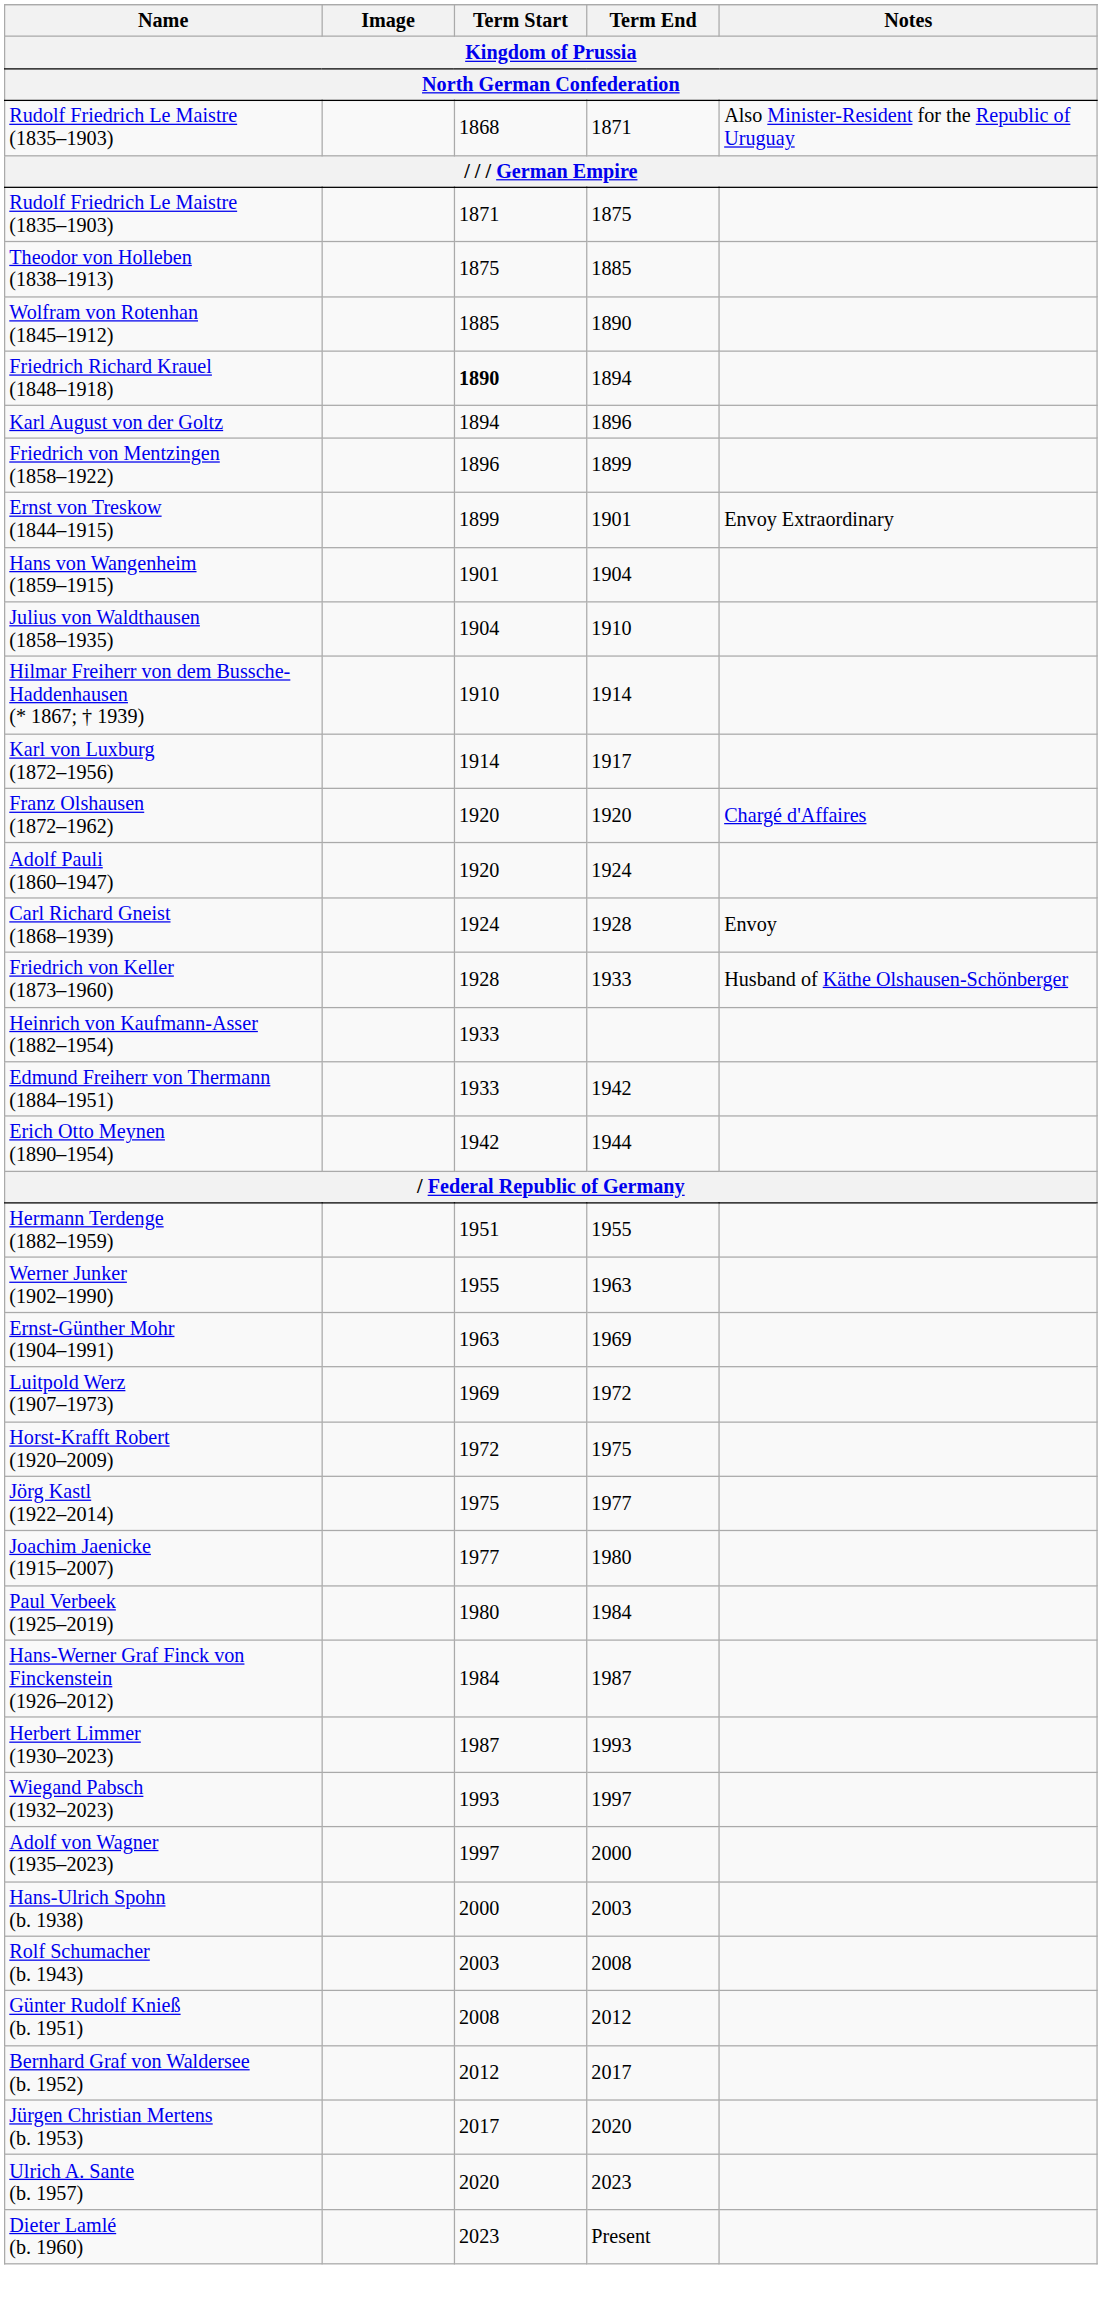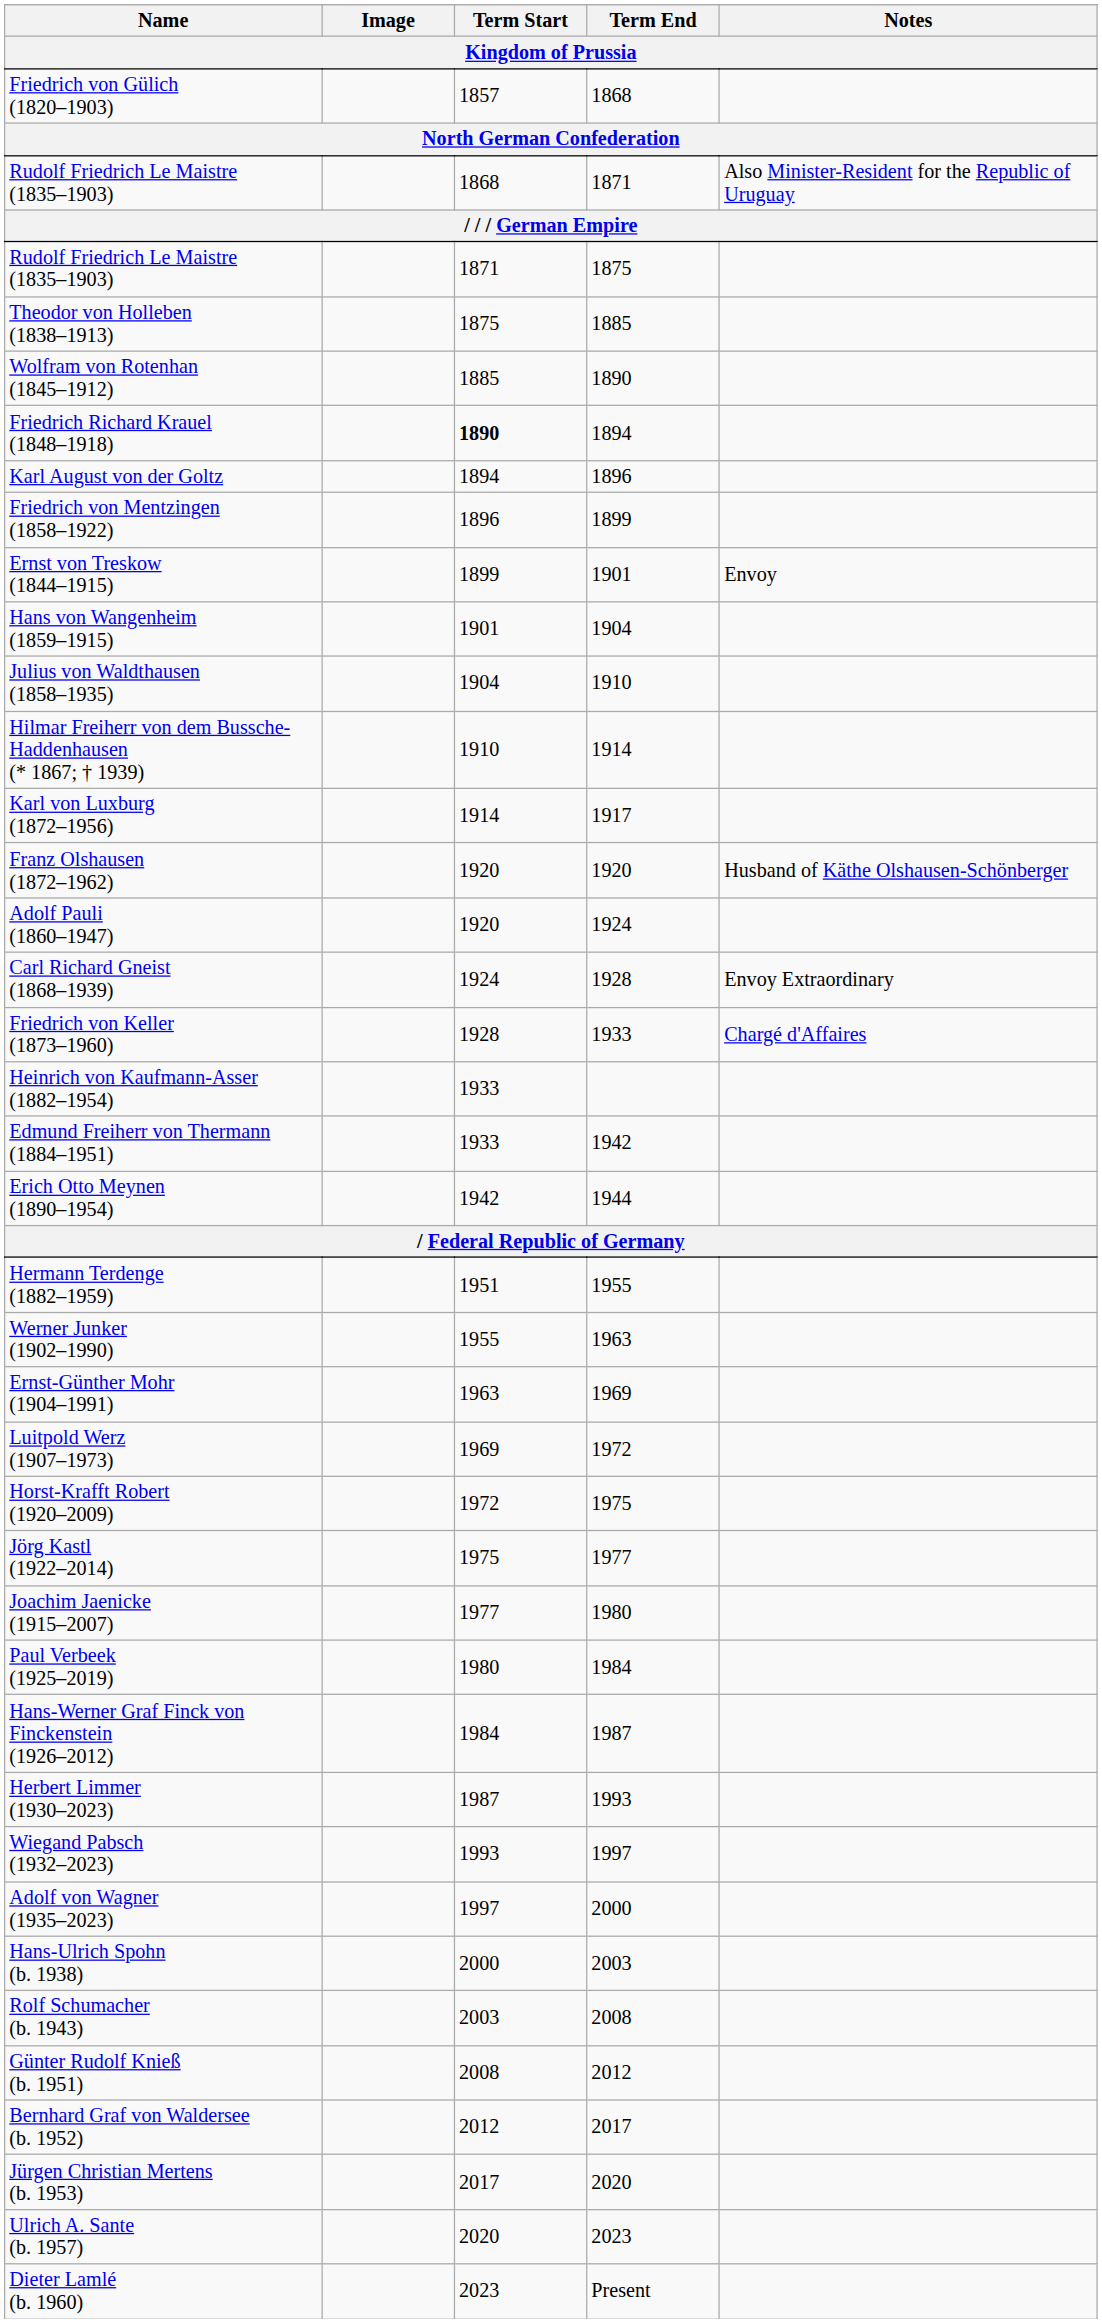 <table class="wikitable">
 <tr>
 </tr>
 <tr class="hintergrundfarbe5">
 <th width="250">Name</th>
 <th width="100">Image</th>
 <th width="100">Term Start</th>
 <th width="100">Term End</th>
 <th width="300">Notes</th>
 </tr>
 <tr>
 <th colspan="5" style="border-bottom: 1pt black solid; border-top: 1pt black solid;"> <a href='#'>Kingdom of Prussia</a></th>
+</tr>
+<tr>
+<td><a href='#'>Friedrich von Gülich</a><br>(1820–1903)</td>
+<td></td>
+<td>1857</td>
+<td>1868</td>
+<td></td>
 </tr>
 <tr>
 <th colspan="5" style="border-bottom: 1pt black solid; border-top: 1pt black solid;"> <a href='#'>North German Confederation</a></th>
 </tr>
 <tr>
 <td><a href='#'>Rudolf Friedrich Le Maistre</a><br>(1835–1903)</td>
 <td></td>
 <td>1868</td>
 <td>1871</td>
 <td>Also <a href='#'>Minister-Resident</a> for the <a href='#'>Republic of Uruguay</a></td>
 </tr>
 <tr>
 <th colspan="5" style="border-bottom: 1pt black solid; border-top: 1pt black solid;"> / /  / <a href='#'>German Empire</a></th>
 </tr>
 <tr>
 <td><a href='#'>Rudolf Friedrich Le Maistre</a><br>(1835–1903)</td>
 <td></td>
 <td>1871</td>
 <td>1875</td>
 <td></td>
 </tr>
 <tr>
 <td><a href='#'>Theodor von Holleben</a><br>(1838–1913)</td>
 <td></td>
 <td>1875</td>
 <td>1885</td>
 <td></td>
 </tr>
 <tr>
 <td><a href='#'>Wolfram von Rotenhan</a><br>(1845–1912)</td>
 <td></td>
 <td>1885</td>
 <td>1890</td>
 <td></td>
 </tr>
 <tr>
 <td><a href='#'>Friedrich Richard Krauel</a><br>(1848–1918)</td>
 <td></td>
 <td><strong>1890</strong></td>
 <td>1894</td>
 <td></td>
 </tr>
 <tr>
 <td><a href='#'>Karl August von der Goltz</a></td>
 <td></td>
 <td>1894</td>
 <td>1896</td>
 <td></td>
 </tr>
 <tr>
 <td><a href='#'>Friedrich von Mentzingen</a><br>(1858–1922)</td>
 <td></td>
 <td>1896</td>
 <td>1899</td>
 <td></td>
 </tr>
 <tr>
 <td><a href='#'>Ernst von Treskow</a> <br>(1844–1915)</td>
 <td></td>
 <td>1899</td>
 <td>1901</td>
-<td>Envoy Extraordinary</td>
+<td>Envoy</td>
 </tr>
 <tr>
 <td><a href='#'>Hans von Wangenheim</a><br>(1859–1915)</td>
 <td></td>
 <td>1901</td>
 <td>1904</td>
 <td></td>
 </tr>
 <tr>
 <td><a href='#'>Julius von Waldthausen</a><br>(1858–1935)</td>
 <td></td>
 <td>1904</td>
 <td>1910</td>
 <td></td>
 </tr>
 <tr>
 <td><a href='#'>Hilmar Freiherr von dem Bussche-Haddenhausen</a><br>(* 1867; † 1939)</td>
 <td></td>
 <td>1910</td>
 <td>1914</td>
 <td></td>
 </tr>
 <tr>
 <td><a href='#'>Karl von Luxburg</a><br>(1872–1956)</td>
 <td></td>
 <td>1914</td>
 <td>1917</td>
 <td></td>
 </tr>
 <tr>
 <td><a href='#'>Franz Olshausen</a><br>(1872–1962)</td>
 <td></td>
 <td>1920</td>
 <td>1920</td>
-<td><a href='#'>Chargé d'Affaires</a></td>
+<td>Husband of <a href='#'>Käthe Olshausen-Schönberger</a></td>
 </tr>
 <tr>
 <td><a href='#'>Adolf Pauli</a><br>(1860–1947)</td>
 <td></td>
 <td>1920</td>
 <td>1924</td>
 <td></td>
 </tr>
 <tr>
 <td><a href='#'>Carl Richard Gneist</a><br>(1868–1939)</td>
 <td></td>
 <td>1924</td>
 <td>1928</td>
-<td>Envoy</td>
+<td>Envoy Extraordinary</td>
 </tr>
 <tr>
 <td><a href='#'>Friedrich von Keller</a><br>(1873–1960)</td>
 <td></td>
 <td>1928</td>
 <td>1933</td>
-<td>Husband of <a href='#'>Käthe Olshausen-Schönberger</a></td>
+<td><a href='#'>Chargé d'Affaires</a></td>
 </tr>
 <tr>
 <td><a href='#'>Heinrich von Kaufmann-Asser</a><br>(1882–1954)</td>
 <td></td>
 <td>1933</td>
 <td></td>
 <td></td>
 </tr>
 <tr>
 <td><a href='#'>Edmund Freiherr von Thermann</a><br>(1884–1951)</td>
 <td></td>
 <td>1933</td>
 <td>1942</td>
 <td></td>
 </tr>
 <tr>
 <td><a href='#'>Erich Otto Meynen</a><br>(1890–1954)</td>
 <td></td>
 <td>1942</td>
 <td>1944</td>
 <td></td>
 </tr>
 <tr>
 <th colspan="5" style="border-bottom: 1pt black solid; border-top: 1pt black solid;">/ <a href='#'>Federal Republic of Germany</a></th>
 </tr>
 <tr>
 <td><a href='#'>Hermann Terdenge</a><br>(1882–1959)</td>
 <td></td>
 <td>1951</td>
 <td>1955</td>
 <td></td>
 </tr>
 <tr>
 <td><a href='#'>Werner Junker</a><br>(1902–1990)</td>
 <td></td>
 <td>1955</td>
 <td>1963</td>
 <td></td>
 </tr>
 <tr>
 <td><a href='#'>Ernst-Günther Mohr</a><br>(1904–1991)</td>
 <td></td>
 <td>1963</td>
 <td>1969</td>
 <td></td>
 </tr>
 <tr>
 <td><a href='#'>Luitpold Werz</a><br>(1907–1973)</td>
 <td></td>
 <td>1969</td>
 <td>1972</td>
 <td></td>
 </tr>
 <tr>
 <td><a href='#'>Horst-Krafft Robert</a><br>(1920–2009)</td>
 <td></td>
 <td>1972</td>
 <td>1975</td>
 <td></td>
 </tr>
 <tr>
 <td><a href='#'>Jörg Kastl</a><br>(1922–2014)</td>
 <td></td>
 <td>1975</td>
 <td>1977</td>
 <td></td>
 </tr>
 <tr>
 <td><a href='#'>Joachim Jaenicke</a><br>(1915–2007)</td>
 <td></td>
 <td>1977</td>
 <td>1980</td>
 <td></td>
 </tr>
 <tr>
 <td><a href='#'>Paul Verbeek</a><br>(1925–2019)</td>
 <td></td>
 <td>1980</td>
 <td>1984</td>
 <td></td>
 </tr>
 <tr>
 <td><a href='#'>Hans-Werner Graf Finck von Finckenstein</a><br>(1926–2012)</td>
 <td></td>
 <td>1984</td>
 <td>1987</td>
 <td></td>
 </tr>
 <tr>
 <td><a href='#'>Herbert Limmer</a><br>(1930–2023)</td>
 <td></td>
 <td>1987</td>
 <td>1993</td>
 <td></td>
 </tr>
 <tr>
 <td><a href='#'>Wiegand Pabsch</a><br>(1932–2023)</td>
 <td></td>
 <td>1993</td>
 <td>1997</td>
 <td></td>
 </tr>
 <tr>
 <td><a href='#'>Adolf von Wagner</a><br>(1935–2023)</td>
 <td></td>
 <td>1997</td>
 <td>2000</td>
 <td></td>
 </tr>
 <tr>
 <td><a href='#'>Hans-Ulrich Spohn</a><br>(b. 1938)</td>
 <td></td>
 <td>2000</td>
 <td>2003</td>
 <td></td>
 </tr>
 <tr>
 <td><a href='#'>Rolf Schumacher</a><br>(b. 1943)</td>
 <td></td>
 <td>2003</td>
 <td>2008</td>
 <td></td>
 </tr>
 <tr>
 <td><a href='#'>Günter Rudolf Knieß</a><br>(b. 1951)</td>
 <td></td>
 <td>2008</td>
 <td>2012</td>
 <td></td>
 </tr>
 <tr>
 <td><a href='#'>Bernhard Graf von Waldersee</a><br>(b. 1952)</td>
 <td></td>
 <td>2012</td>
 <td>2017</td>
 <td></td>
 </tr>
 <tr>
 <td><a href='#'>Jürgen Christian Mertens</a><br>(b. 1953)</td>
 <td></td>
 <td>2017</td>
 <td>2020</td>
 <td></td>
 </tr>
 <tr>
 <td><a href='#'>Ulrich A. Sante</a><br>(b. 1957)</td>
 <td></td>
 <td>2020</td>
 <td>2023</td>
 <td></td>
 </tr>
 <tr>
 <td><a href='#'>Dieter Lamlé</a><br>(b. 1960)</td>
 <td></td>
 <td>2023</td>
 <td>Present</td>
 <td></td>
 </tr>
 </table>
